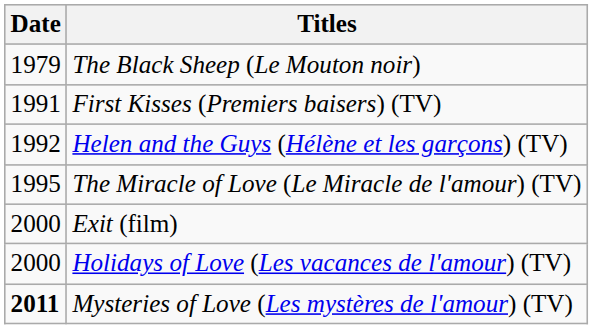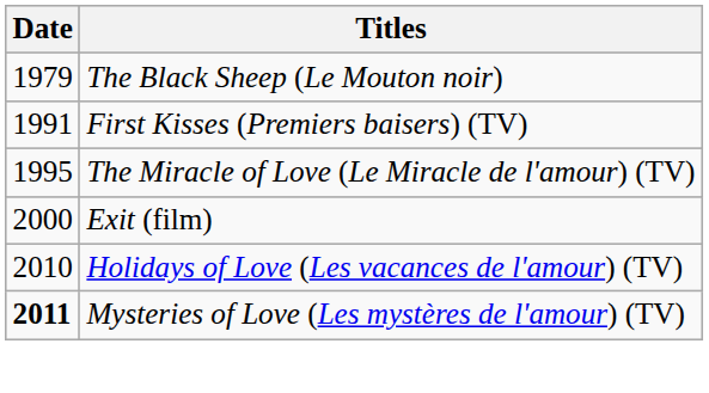 <table class="wikitable">
 <tr>
 <th>Date</th>
 <th>Titles</th>
 </tr>
 <tr>
 <td>1979</td>
 <td><em>The Black Sheep</em> (<em>Le Mouton noir</em>)</td>
 </tr>
 <tr>
 <td>1991</td>
 <td><em>First Kisses</em> (<em>Premiers baisers</em>) (TV)</td>
 </tr>
 <tr>
-<td>1992</td>
-<td><em><a href='#'>Helen and the Guys</a></em> (<em><a href='#'>Hélène et les garçons</a></em>) (TV)</td>
-</tr>
-<tr>
 <td>1995</td>
 <td><em>The Miracle of Love</em> (<em>Le Miracle de l'amour</em>) (TV)</td>
 </tr>
 <tr>
 <td>2000</td>
 <td><em>Exit</em> (film)</td>
 </tr>
 <tr>
-<td>2000</td>
+<td>2010</td>
 <td><em><a href='#'>Holidays of Love</a></em> (<em><a href='#'>Les vacances de l'amour</a></em>) (TV)</td>
 </tr>
 <tr>
 <td><strong>2011</strong></td>
 <td><em>Mysteries of Love</em> (<em><a href='#'>Les mystères de l'amour</a></em>) (TV)</td>
 </tr>
 </table>
